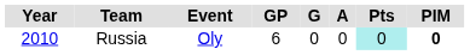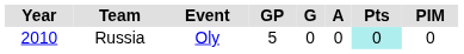 <table BORDER="0" CELLPADDING="2" CELLSPACING="0" width="35%">
 <tr ALIGN="center" bgcolor="#e0e0e0">
 <th>Year</th>
 <th>Team</th>
 <th>Event</th>
 <th>GP</th>
 <th>G</th>
 <th>A</th>
 <th>Pts</th>
 <th>PIM</th>
 </tr>
 <tr ALIGN="center">
 <td><a href='#'>2010</a></td>
 <td>Russia</td>
 <td><a href='#'>Oly</a></td>
-<td>6</td>
+<td>5</td>
 <td>0</td>
 <td>0</td>
 <td style="background: paleturquoise;">0</td>
-<td><strong>0</strong></td>
+<td>0</td>
 </tr>
 </table>
